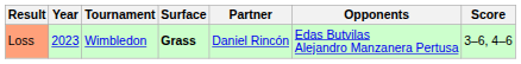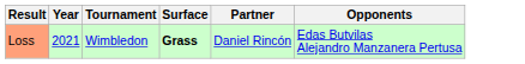 <table class="sortable wikitable">
 <tr>
 <th>Result</th>
 <th>Year</th>
 <th>Tournament</th>
 <th>Surface</th>
 <th>Partner</th>
 <th>Opponents</th>
-<th>Score</th>
 </tr>
 <tr style="background:#ccffcc;">
 <td style="background:#ffa07a;">Loss</td>
-<td><a href='#'>2023</a></td>
+<td><a href='#'>2021</a></td>
 <td><a href='#'>Wimbledon</a></td>
 <td><strong>Grass</strong></td>
 <td> <a href='#'>Daniel Rincón</a></td>
 <td> <a href='#'>Edas Butvilas</a> <br>  <a href='#'>Alejandro Manzanera Pertusa</a></td>
-<td>3–6, 4–6</td>
 </tr>
 </table>
